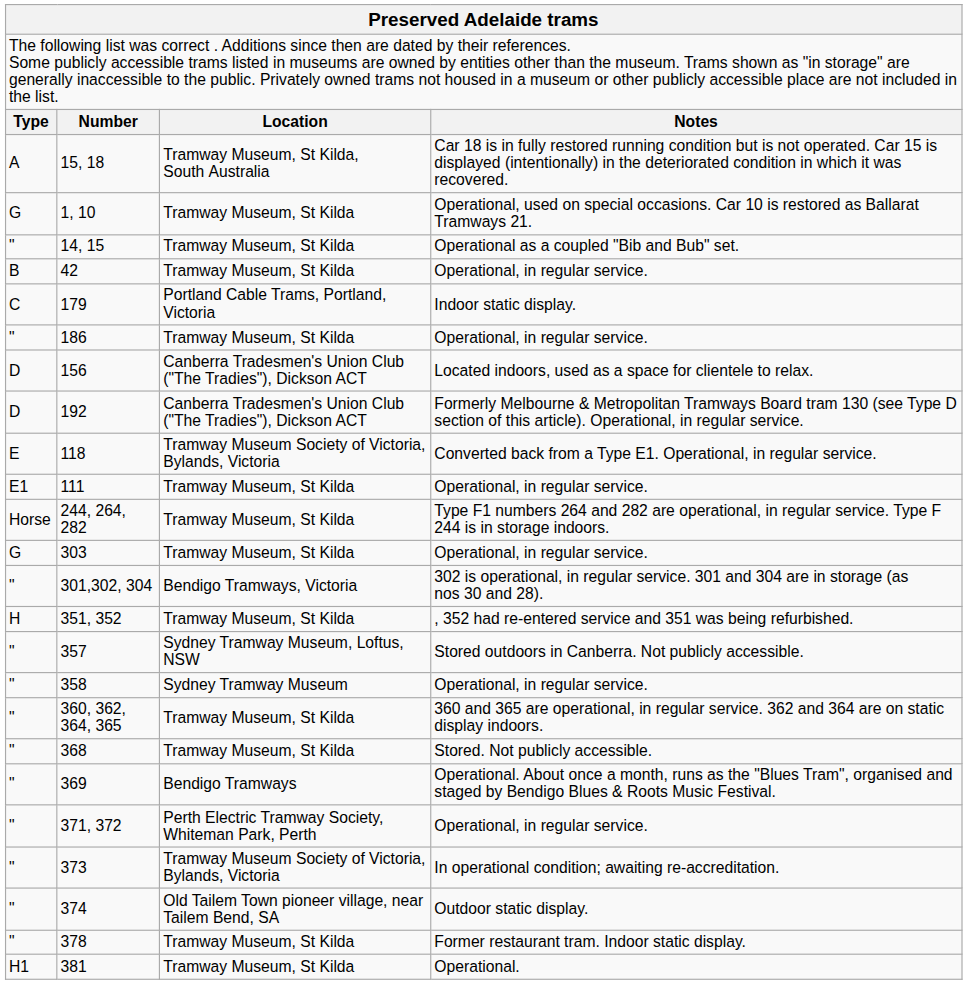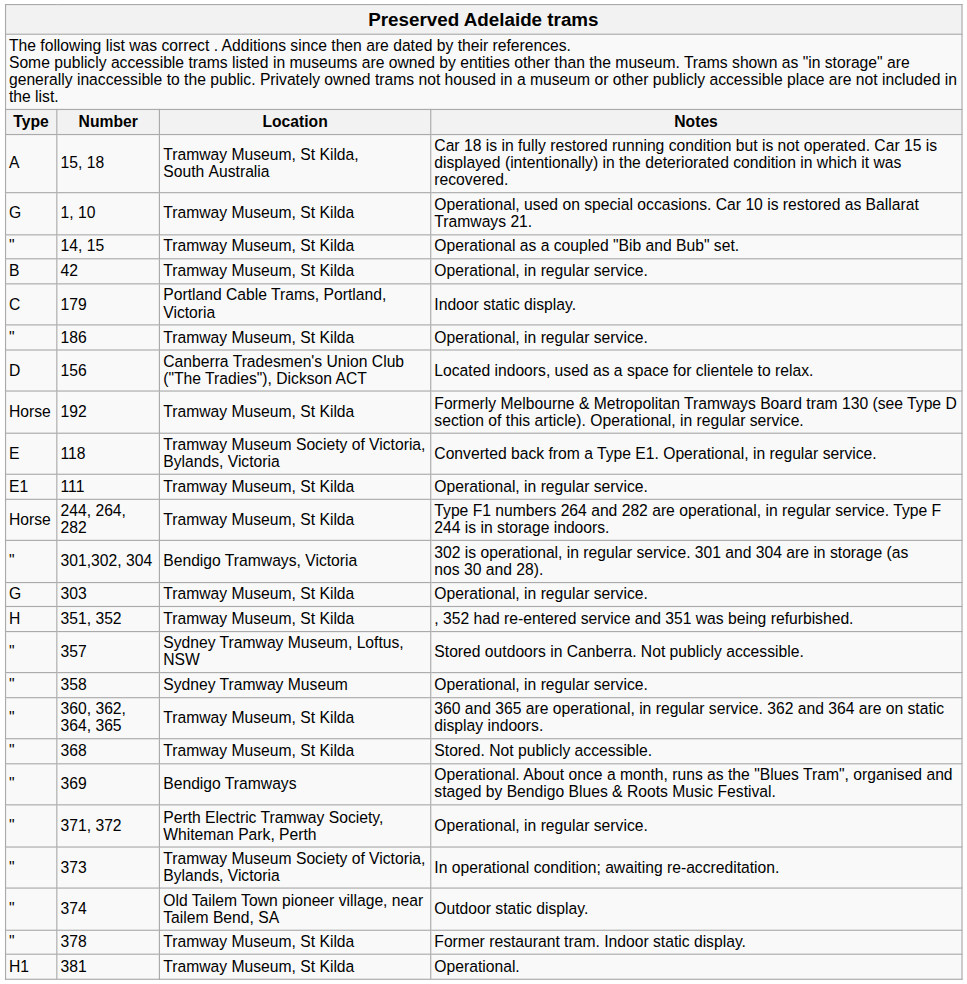 <table class="wikitable floatright mw-collapsible mw-collapsed" style= "width:95%; font-size: 86%; margin-top:3em; margin-left:1em; margin-right:2em; margin-bottom:2em">
 <tr>
 <th colspan= "4"><big><strong>Preserved Adelaide trams</strong></big></th>
 </tr>
 <tr>
 <td colspan="4">The following list was correct . Additions since then are dated by their references.<br>Some publicly accessible trams listed in museums are owned by entities other than the museum. Trams shown as "in storage" are generally inaccessible to the public. Privately owned trams not housed in a museum or other publicly accessible place are not included in the list.</td>
 </tr>
 <tr>
 <th>Type</th>
 <th>Number</th>
 <th>Location</th>
 <th>Notes</th>
 </tr>
 <tr>
 <td>A</td>
 <td>15, 18</td>
 <td>Tramway Museum, St Kilda, South Australia</td>
 <td>Car 18 is in fully restored running condition but is not operated. Car 15 is displayed (intentionally) in the deteriorated condition in which it was recovered.</td>
 </tr>
 <tr>
 <td>G</td>
 <td>1, 10</td>
 <td>Tramway Museum, St Kilda</td>
 <td>Operational, used on special occasions. Car 10 is restored as Ballarat Tramways 21.</td>
 </tr>
 <tr>
 <td>"</td>
 <td>14, 15</td>
 <td>Tramway Museum, St Kilda</td>
 <td>Operational as a coupled "Bib and Bub" set.</td>
 </tr>
 <tr>
 <td>B</td>
 <td>42</td>
 <td>Tramway Museum, St Kilda</td>
 <td>Operational, in regular service.</td>
 </tr>
 <tr>
 <td>C</td>
 <td>179</td>
 <td>Portland Cable Trams, Portland, Victoria</td>
 <td>Indoor static display.</td>
 </tr>
 <tr>
 <td>"</td>
 <td>186</td>
 <td>Tramway Museum, St Kilda</td>
 <td>Operational, in regular service.</td>
 </tr>
 <tr>
 <td>D</td>
 <td>156</td>
 <td>Canberra Tradesmen's Union Club ("The Tradies"), Dickson ACT</td>
 <td>Located indoors, used as a space for clientele to relax.</td>
 </tr>
 <tr>
-<td>D</td>
+<td>Horse</td>
 <td>192</td>
-<td>Canberra Tradesmen's Union Club ("The Tradies"), Dickson ACT</td>
+<td>Tramway Museum, St Kilda</td>
 <td>Formerly Melbourne & Metropolitan Tramways Board tram 130 (see Type D section of this article). Operational, in regular service.</td>
 </tr>
 <tr>
 <td>E</td>
 <td>118</td>
 <td>Tramway Museum Society of Victoria, Bylands, Victoria</td>
 <td>Converted back from a Type E1. Operational, in regular service.</td>
 </tr>
 <tr>
 <td>E1</td>
 <td>111</td>
 <td>Tramway Museum, St Kilda</td>
 <td>Operational, in regular service.</td>
 </tr>
 <tr>
 <td>Horse</td>
 <td>244, 264, 282</td>
 <td>Tramway Museum, St Kilda</td>
 <td>Type F1 numbers 264 and 282 are operational, in regular service. Type F 244 is in storage indoors.</td>
 </tr>
 <tr>
+<td>"</td>
+<td>301,302, 304</td>
+<td>Bendigo Tramways, Victoria</td>
+<td>302 is operational, in regular service. 301 and 304 are in storage (as nos 30 and 28).</td>
+</tr>
+<tr>
 <td>G</td>
 <td>303</td>
 <td>Tramway Museum, St Kilda</td>
 <td>Operational, in regular service.</td>
-</tr>
-<tr>
-<td>"</td>
-<td>301,302, 304</td>
-<td>Bendigo Tramways, Victoria</td>
-<td>302 is operational, in regular service. 301 and 304 are in storage (as nos 30 and 28).</td>
 </tr>
 <tr>
 <td>H</td>
 <td>351, 352</td>
 <td>Tramway Museum, St Kilda</td>
 <td>, 352 had re-entered service and 351 was being refurbished.</td>
 </tr>
 <tr>
 <td>"</td>
 <td>357</td>
 <td>Sydney Tramway Museum, Loftus, NSW</td>
 <td>Stored outdoors in Canberra. Not publicly accessible.</td>
 </tr>
 <tr>
 <td>"</td>
 <td>358</td>
 <td>Sydney Tramway Museum</td>
 <td>Operational, in regular service.</td>
 </tr>
 <tr>
 <td>"</td>
 <td>360, 362, 364, 365</td>
 <td>Tramway Museum, St Kilda</td>
 <td>360 and 365 are operational, in regular service. 362 and 364 are on static display indoors.</td>
 </tr>
 <tr>
 <td>"</td>
 <td>368</td>
 <td>Tramway Museum, St Kilda</td>
 <td>Stored. Not publicly accessible.</td>
 </tr>
 <tr>
 <td>"</td>
 <td>369</td>
 <td>Bendigo Tramways</td>
 <td>Operational. About once a month, runs as the "Blues Tram", organised and staged by Bendigo Blues & Roots Music Festival.</td>
 </tr>
 <tr>
 <td>"</td>
 <td>371, 372</td>
 <td>Perth Electric Tramway Society, Whiteman Park, Perth</td>
 <td>Operational, in regular service.</td>
 </tr>
 <tr>
 <td>"</td>
 <td>373</td>
 <td>Tramway Museum Society of Victoria, Bylands, Victoria</td>
 <td>In operational condition; awaiting re-accreditation.</td>
 </tr>
 <tr>
 <td>"</td>
 <td>374</td>
 <td>Old Tailem Town pioneer village, near Tailem Bend, SA</td>
 <td>Outdoor static display.</td>
 </tr>
 <tr>
 <td>"</td>
 <td>378</td>
 <td>Tramway Museum, St Kilda</td>
 <td>Former restaurant tram. Indoor static display.</td>
 </tr>
 <tr>
 <td>H1</td>
 <td>381</td>
 <td>Tramway Museum, St Kilda</td>
 <td>Operational.</td>
 </tr>
 </table>
